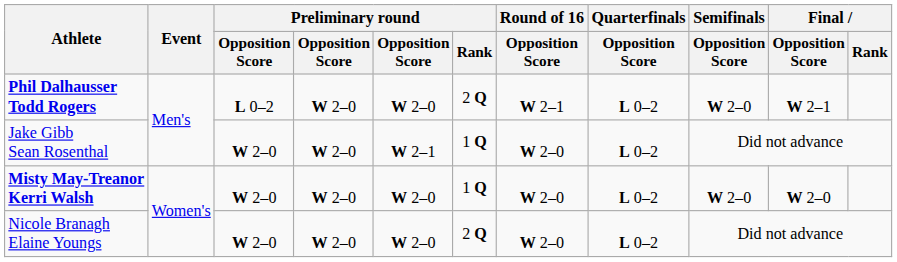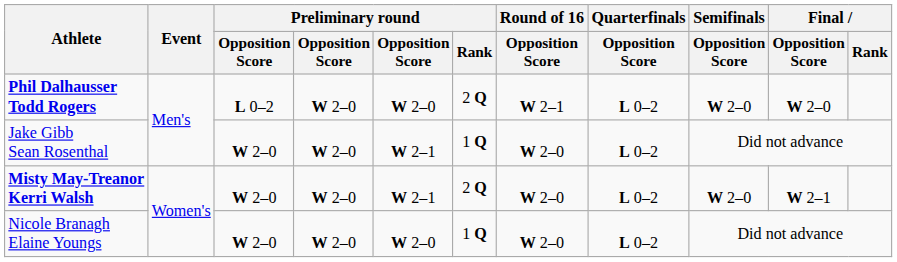 <table class=wikitable style=font-size:90%;text-align:center>
 <tr>
 <th rowspan=2>Athlete</th>
 <th rowspan=2>Event</th>
 <th colspan=4>Preliminary round</th>
 <th>Round of 16</th>
 <th>Quarterfinals</th>
 <th>Semifinals</th>
 <th colspan=2>Final / </th>
 </tr>
 <tr style=font-size:95%>
 <th>Opposition<br>Score</th>
 <th>Opposition<br>Score</th>
 <th>Opposition<br>Score</th>
 <th>Rank</th>
 <th>Opposition<br>Score</th>
 <th>Opposition<br>Score</th>
 <th>Opposition<br>Score</th>
 <th>Opposition<br>Score</th>
 <th>Rank</th>
 </tr>
 <tr>
 <td align=left><strong><a href='#'>Phil Dalhausser</a><br><a href='#'>Todd Rogers</a></strong></td>
 <td align=left rowspan=2><a href='#'>Men's</a></td>
 <td><br><strong>L</strong> 0–2</td>
 <td><br><strong>W</strong> 2–0</td>
 <td><br><strong>W</strong> 2–0</td>
 <td>2 <strong>Q</strong></td>
 <td><br><strong>W</strong> 2–1</td>
 <td><br><strong>L</strong> 0–2</td>
 <td> <br> <strong>W</strong> 2–0</td>
-<td><br> <strong>W</strong> 2–1</td>
+<td><br><strong>W</strong> 2–0</td>
 <td></td>
 </tr>
 <tr>
 <td align=left><a href='#'>Jake Gibb</a><br><a href='#'>Sean Rosenthal</a></td>
 <td><br><strong>W</strong> 2–0</td>
 <td><br><strong>W</strong> 2–0</td>
 <td><br><strong>W</strong> 2–1</td>
 <td>1 <strong>Q</strong></td>
 <td><br><strong>W</strong> 2–0</td>
 <td><br><strong>L</strong> 0–2</td>
 <td colspan=3>Did not advance</td>
 </tr>
 <tr>
 <td align=left><strong><a href='#'>Misty May-Treanor</a><br><a href='#'>Kerri Walsh</a></strong></td>
 <td align=left rowspan=2><a href='#'>Women's</a></td>
 <td><br><strong>W</strong> 2–0</td>
 <td><br><strong>W</strong> 2–0</td>
-<td><br><strong>W</strong> 2–0</td>
-<td>1 <strong>Q</strong></td>
+<td><br><strong>W</strong> 2–1</td>
+<td>2 <strong>Q</strong></td>
 <td><br><strong>W</strong> 2–0</td>
 <td><br><strong>L</strong> 0–2</td>
 <td><br><strong>W</strong> 2–0</td>
-<td><br><strong>W</strong> 2–0</td>
+<td><br> <strong>W</strong> 2–1</td>
 <td></td>
 </tr>
 <tr>
 <td align=left><a href='#'>Nicole Branagh</a><br><a href='#'>Elaine Youngs</a></td>
 <td><br><strong>W</strong> 2–0</td>
 <td><br><strong>W</strong> 2–0</td>
 <td><br><strong>W</strong> 2–0</td>
-<td>2 <strong>Q</strong></td>
+<td>1 <strong>Q</strong></td>
 <td><br><strong>W</strong> 2–0</td>
 <td><br><strong>L</strong> 0–2</td>
 <td colspan=3>Did not advance</td>
 </tr>
 </table>
